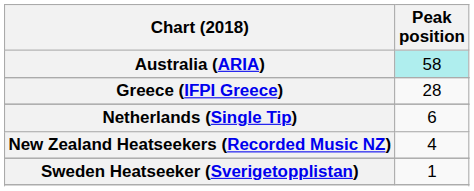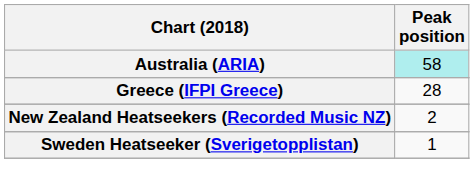 <table class="wikitable sortable plainrowheaders" style="text-align:center">
 <tr>
 <th scope="col">Chart (2018)</th>
 <th scope="col">Peak<br> position</th>
 </tr>
 <tr>
 <th scope="row">Australia (<a href='#'>ARIA</a>)</th>
 <td style="background: paleturquoise;">58</td>
 </tr>
 <tr>
 </tr>
 <tr>
 <th scope="row">Greece (<a href='#'>IFPI Greece</a>)</th>
 <td>28</td>
 </tr>
 <tr>
 </tr>
 <tr>
-<th scope="row">Netherlands (<a href='#'>Single Tip</a>)</th>
-<td>6</td>
-</tr>
-<tr>
 <th scope="row">New Zealand Heatseekers (<a href='#'>Recorded Music NZ</a>)</th>
-<td>4</td>
+<td>2</td>
 </tr>
 <tr>
 </tr>
 <tr>
 <th scope="row">Sweden Heatseeker (<a href='#'>Sverigetopplistan</a>)</th>
 <td>1</td>
 </tr>
 <tr>
 </tr>
 <tr>
 </tr>
 <tr>
 </tr>
 <tr>
 </tr>
 <tr>
 </tr>
 </table>
